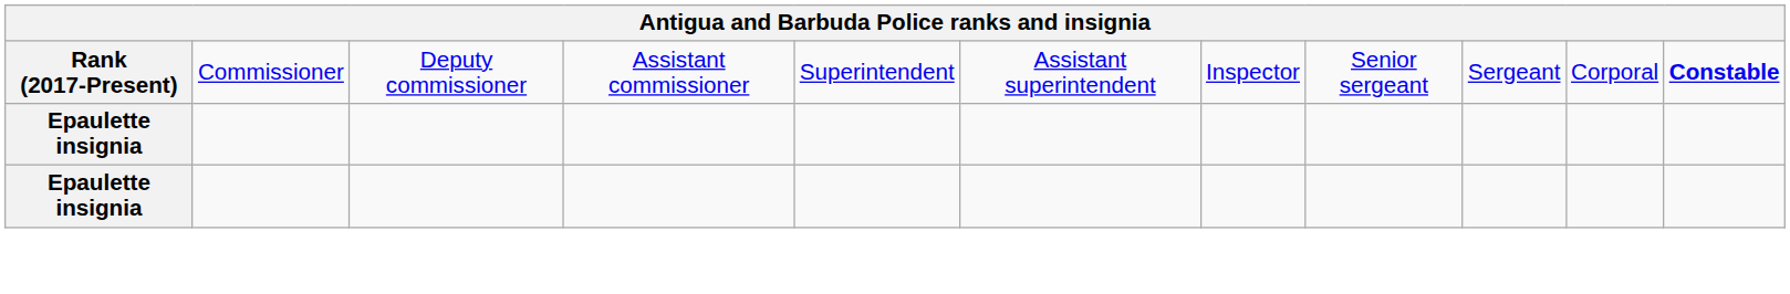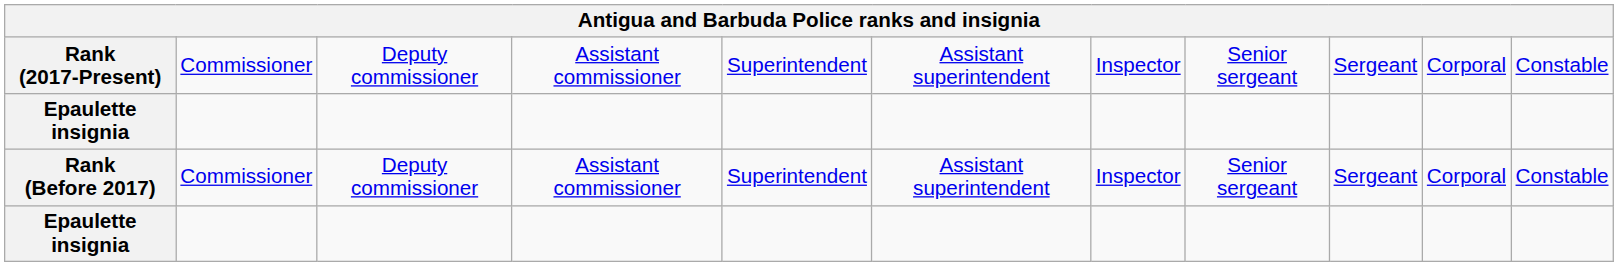 <table class="wikitable" style="text-align: center;">
 <tr>
 <th colspan=11>Antigua and Barbuda Police ranks and insignia</th>
 </tr>
 <tr>
 <th>Rank<br>(2017-Present)</th>
 <td><a href='#'>Commissioner</a></td>
 <td><a href='#'>Deputy commissioner</a></td>
 <td><a href='#'>Assistant commissioner</a></td>
 <td><a href='#'>Superintendent</a></td>
 <td><a href='#'>Assistant superintendent</a></td>
 <td><a href='#'>Inspector</a></td>
 <td><a href='#'>Senior sergeant</a></td>
 <td><a href='#'>Sergeant</a></td>
 <td><a href='#'>Corporal</a></td>
-<td><strong><a href='#'>Constable</a></strong></td>
+<td><a href='#'>Constable</a></td>
 </tr>
 <tr>
 <th>Epaulette insignia</th>
 <td></td>
 <td></td>
 <td></td>
 <td></td>
 <td></td>
 <td></td>
 <td></td>
 <td></td>
 <td></td>
 <td></td>
 </tr>
 <tr>
+<th>Rank<br>(Before 2017)</th>
+<td><a href='#'>Commissioner</a></td>
+<td><a href='#'>Deputy commissioner</a></td>
+<td><a href='#'>Assistant commissioner</a></td>
+<td><a href='#'>Superintendent</a></td>
+<td><a href='#'>Assistant superintendent</a></td>
+<td><a href='#'>Inspector</a></td>
+<td><a href='#'>Senior sergeant</a></td>
+<td><a href='#'>Sergeant</a></td>
+<td><a href='#'>Corporal</a></td>
+<td><a href='#'>Constable</a></td>
+</tr>
+<tr>
 <th>Epaulette insignia</th>
 <td></td>
 <td></td>
 <td></td>
 <td></td>
 <td></td>
 <td></td>
 <td></td>
 <td></td>
 <td></td>
 <td></td>
 </tr>
 </table>
